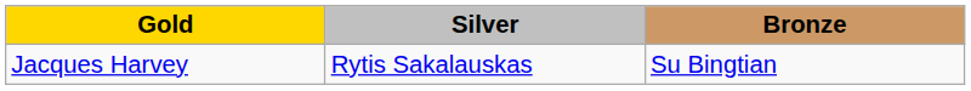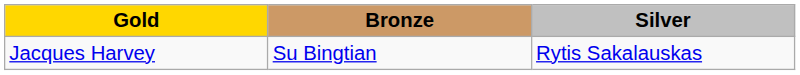 <table class="wikitable" style="text-align:left">
 <tr align="center">
 <td width=200 bgcolor=gold><strong>Gold</strong></td>
+<td width=200 bgcolor=CC9966><strong>Bronze</strong></td>
 <td width=200 bgcolor=silver><strong>Silver</strong></td>
-<td width=200 bgcolor=CC9966><strong>Bronze</strong></td>
 </tr>
 <tr>
 <td><a href='#'>Jacques Harvey</a><br><em></em></td>
+<td><a href='#'>Su Bingtian</a><br><em></em></td>
 <td><a href='#'>Rytis Sakalauskas</a><br><em></em></td>
-<td><a href='#'>Su Bingtian</a><br><em></em></td>
 </tr>
 </table>
